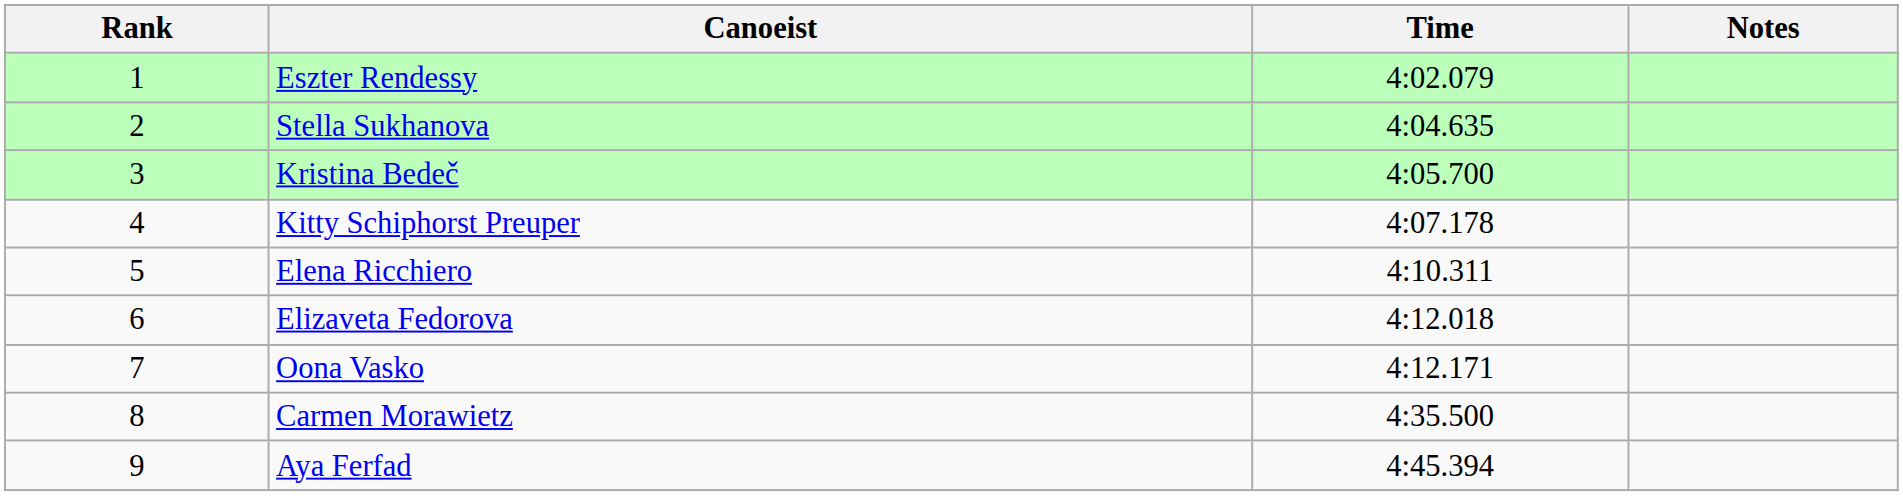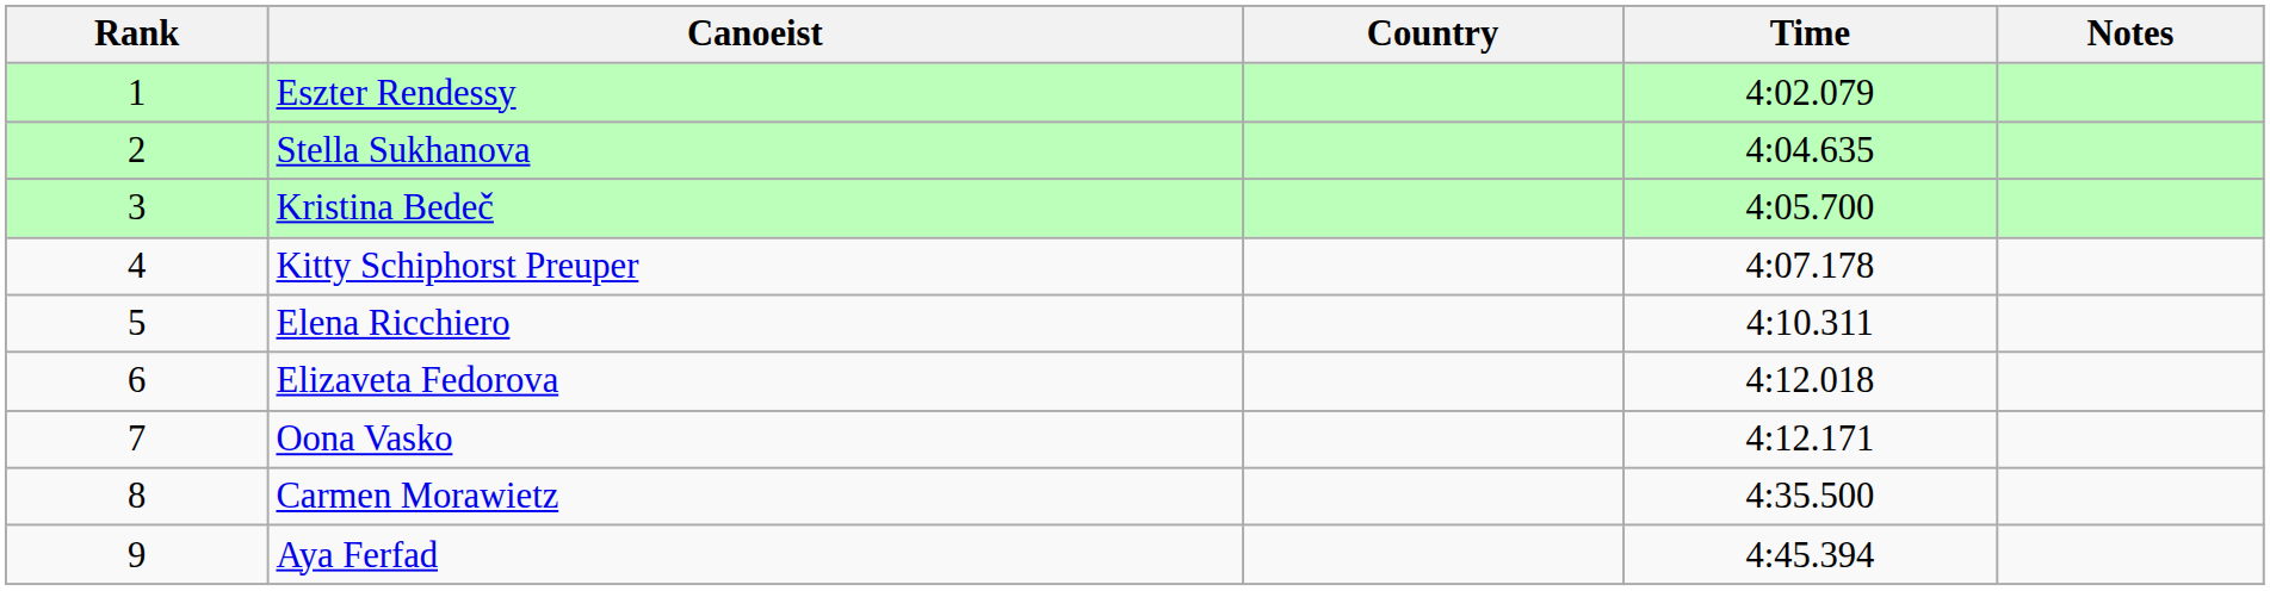 <table class="wikitable" style="text-align:center;width: 50%">
 <tr>
 <th>Rank</th>
 <th>Canoeist</th>
+<th>Country</th>
 <th>Time</th>
 <th>Notes</th>
 </tr>
 <tr bgcolor=bbffbb>
 <td>1</td>
 <td align="left"><a href='#'>Eszter Rendessy</a></td>
+<td align="left"></td>
 <td>4:02.079</td>
 <td></td>
 </tr>
 <tr bgcolor=bbffbb>
 <td>2</td>
 <td align="left"><a href='#'>Stella Sukhanova</a></td>
+<td align="left"></td>
 <td>4:04.635</td>
 <td></td>
 </tr>
 <tr bgcolor=bbffbb>
 <td>3</td>
 <td align="left"><a href='#'>Kristina Bedeč</a></td>
+<td align="left"></td>
 <td>4:05.700</td>
 <td></td>
 </tr>
 <tr>
 <td>4</td>
 <td align="left"><a href='#'>Kitty Schiphorst Preuper</a></td>
+<td align="left"></td>
 <td>4:07.178</td>
 <td></td>
 </tr>
 <tr>
 <td>5</td>
 <td align="left"><a href='#'>Elena Ricchiero</a></td>
+<td align="left"></td>
 <td>4:10.311</td>
 <td></td>
 </tr>
 <tr>
 <td>6</td>
 <td align="left"><a href='#'>Elizaveta Fedorova</a></td>
+<td align="left"></td>
 <td>4:12.018</td>
 <td></td>
 </tr>
 <tr>
 <td>7</td>
 <td align="left"><a href='#'>Oona Vasko</a></td>
+<td align="left"></td>
 <td>4:12.171</td>
 <td></td>
 </tr>
 <tr>
 <td>8</td>
 <td align="left"><a href='#'>Carmen Morawietz</a></td>
+<td align="left"></td>
 <td>4:35.500</td>
 <td></td>
 </tr>
 <tr>
 <td>9</td>
 <td align="left"><a href='#'>Aya Ferfad</a></td>
+<td align="left"></td>
 <td>4:45.394</td>
 <td></td>
 </tr>
 </table>
